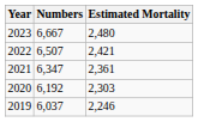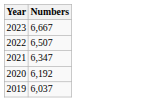 <table class="wikitable sortable">
 <tr>
 <th>Year</th>
 <th>Numbers</th>
-<th>Estimated Mortality</th>
 </tr>
 <tr>
 <td>2023</td>
 <td>6,667</td>
-<td>2,480</td>
 </tr>
 <tr>
 <td>2022</td>
 <td>6,507</td>
-<td>2,421</td>
 </tr>
 <tr>
 <td>2021</td>
 <td>6,347</td>
-<td>2,361</td>
 </tr>
 <tr>
 <td>2020</td>
 <td>6,192</td>
-<td>2,303</td>
 </tr>
 <tr>
 <td>2019</td>
 <td>6,037</td>
-<td>2,246</td>
 </tr>
 </table>
